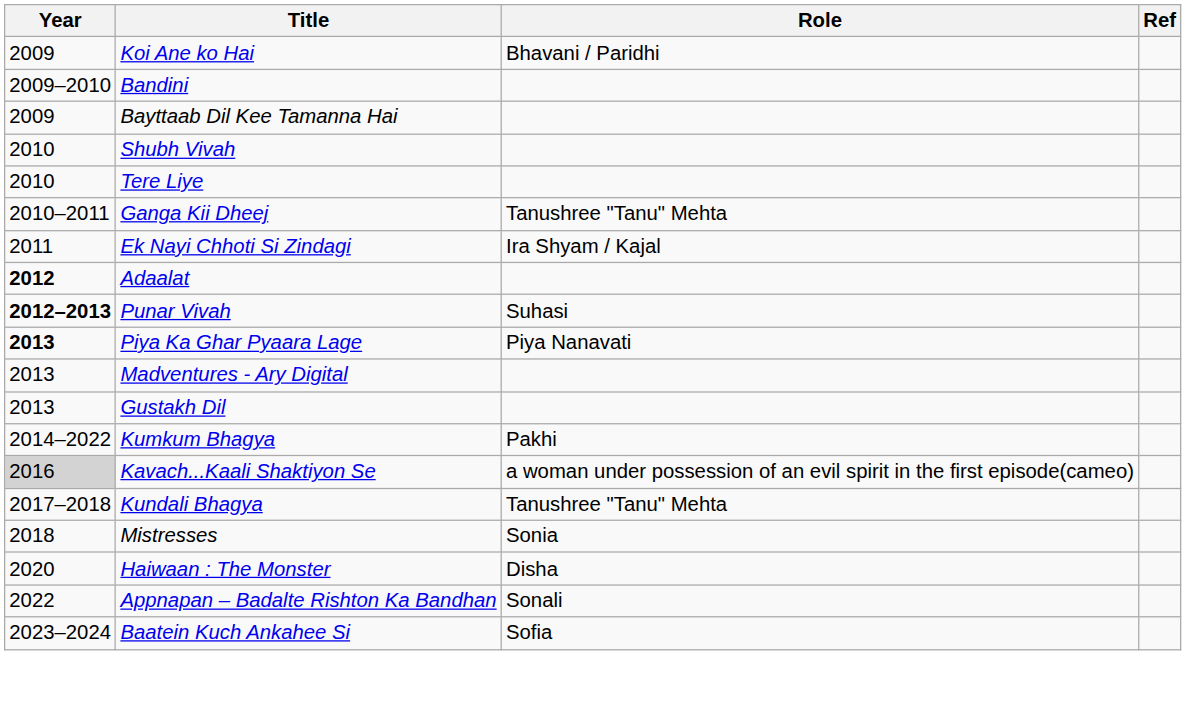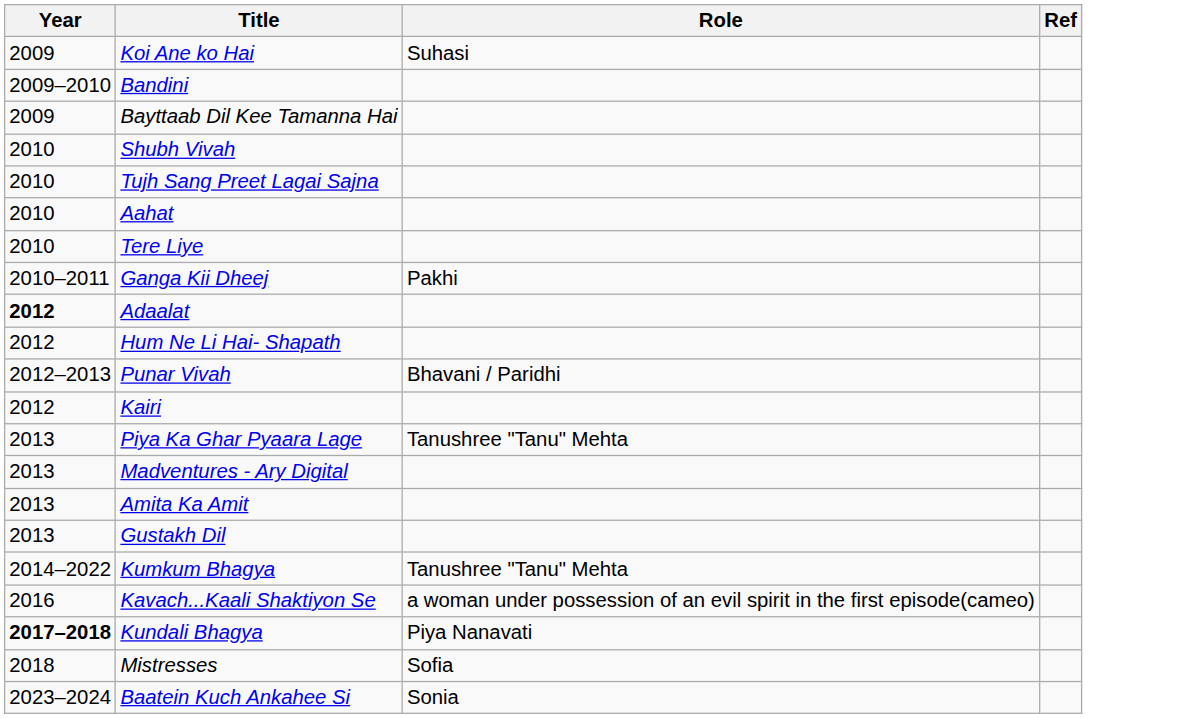 <table class="wikitable">
 <tr>
 <th>Year</th>
 <th>Title</th>
 <th>Role</th>
 <th>Ref</th>
 </tr>
 <tr>
 <td>2009</td>
 <td><em><a href='#'>Koi Ane ko Hai</a></em></td>
-<td>Bhavani / Paridhi</td>
+<td>Suhasi</td>
 <td></td>
 </tr>
 <tr>
 <td>2009–2010</td>
 <td><em><a href='#'>Bandini</a></em></td>
 <td></td>
 <td></td>
 </tr>
 <tr>
 <td>2009</td>
 <td><em>Bayttaab Dil Kee Tamanna Hai</em></td>
 <td></td>
 <td></td>
 </tr>
 <tr>
 <td>2010</td>
 <td><em><a href='#'>Shubh Vivah</a></em></td>
 <td></td>
 <td></td>
 </tr>
 <tr>
 <td>2010</td>
+<td><em><a href='#'>Tujh Sang Preet Lagai Sajna</a></em></td>
+<td></td>
+<td></td>
+</tr>
+<tr>
+<td>2010</td>
+<td><em><a href='#'>Aahat</a></em></td>
+<td></td>
+<td></td>
+</tr>
+<tr>
+<td>2010</td>
 <td><em><a href='#'>Tere Liye</a></em></td>
 <td></td>
 <td></td>
 </tr>
 <tr>
 <td>2010–2011</td>
 <td><em><a href='#'>Ganga Kii Dheej</a></em></td>
-<td>Tanushree "Tanu" Mehta</td>
-<td></td>
-</tr>
-<tr>
-<td>2011</td>
-<td><em><a href='#'>Ek Nayi Chhoti Si Zindagi</a></em></td>
-<td>Ira Shyam / Kajal</td>
+<td>Pakhi</td>
 <td></td>
 </tr>
 <tr>
 <td><strong>2012</strong></td>
 <td><em><a href='#'>Adaalat</a></em></td>
 <td></td>
 <td></td>
 </tr>
 <tr>
-<td><strong>2012–2013</strong></td>
-<td><em><a href='#'>Punar Vivah</a></em></td>
-<td>Suhasi</td>
+<td>2012</td>
+<td><em><a href='#'>Hum Ne Li Hai- Shapath</a></em></td>
+<td></td>
 <td></td>
 </tr>
 <tr>
-<td><strong>2013</strong></td>
+<td>2012–2013</td>
+<td><em><a href='#'>Punar Vivah</a></em></td>
+<td>Bhavani / Paridhi</td>
+<td></td>
+</tr>
+<tr>
+<td>2012</td>
+<td><em><a href='#'>Kairi</a></em></td>
+<td></td>
+<td></td>
+</tr>
+<tr>
+<td>2013</td>
 <td><em><a href='#'>Piya Ka Ghar Pyaara Lage</a></em></td>
-<td>Piya Nanavati</td>
+<td>Tanushree "Tanu" Mehta</td>
 <td></td>
 </tr>
 <tr>
 <td>2013</td>
 <td><em><a href='#'>Madventures - Ary Digital</a></em></td>
+<td></td>
+<td></td>
+</tr>
+<tr>
+<td>2013</td>
+<td><em><a href='#'>Amita Ka Amit</a></em></td>
 <td></td>
 <td></td>
 </tr>
 <tr>
 <td>2013</td>
 <td><em><a href='#'>Gustakh Dil</a></em></td>
 <td></td>
 <td></td>
 </tr>
 <tr>
 <td>2014–2022</td>
 <td><em><a href='#'>Kumkum Bhagya</a></em></td>
-<td>Pakhi</td>
+<td>Tanushree "Tanu" Mehta</td>
 <td></td>
 </tr>
 <tr>
-<td style="background: lightgrey;">2016</td>
+<td>2016</td>
 <td><em><a href='#'>Kavach...Kaali Shaktiyon Se</a></em></td>
 <td>a woman under possession of an evil spirit in the first episode(cameo)</td>
 <td></td>
 </tr>
 <tr>
-<td>2017–2018</td>
+<td><strong>2017–2018</strong></td>
 <td><em><a href='#'>Kundali Bhagya</a></em></td>
-<td>Tanushree "Tanu" Mehta</td>
+<td>Piya Nanavati</td>
 <td></td>
 </tr>
 <tr>
 <td>2018</td>
 <td><em>Mistresses</em></td>
-<td>Sonia</td>
-<td></td>
-</tr>
-<tr>
-<td>2020</td>
-<td><em><a href='#'>Haiwaan : The Monster</a></em></td>
-<td>Disha</td>
-<td></td>
-</tr>
-<tr>
-<td>2022</td>
-<td><em><a href='#'>Appnapan – Badalte Rishton Ka Bandhan</a></em></td>
-<td>Sonali</td>
+<td>Sofia</td>
 <td></td>
 </tr>
 <tr>
 <td>2023–2024</td>
 <td><em><a href='#'>Baatein Kuch Ankahee Si</a></em></td>
-<td>Sofia</td>
+<td>Sonia</td>
 <td></td>
 </tr>
 </table>
